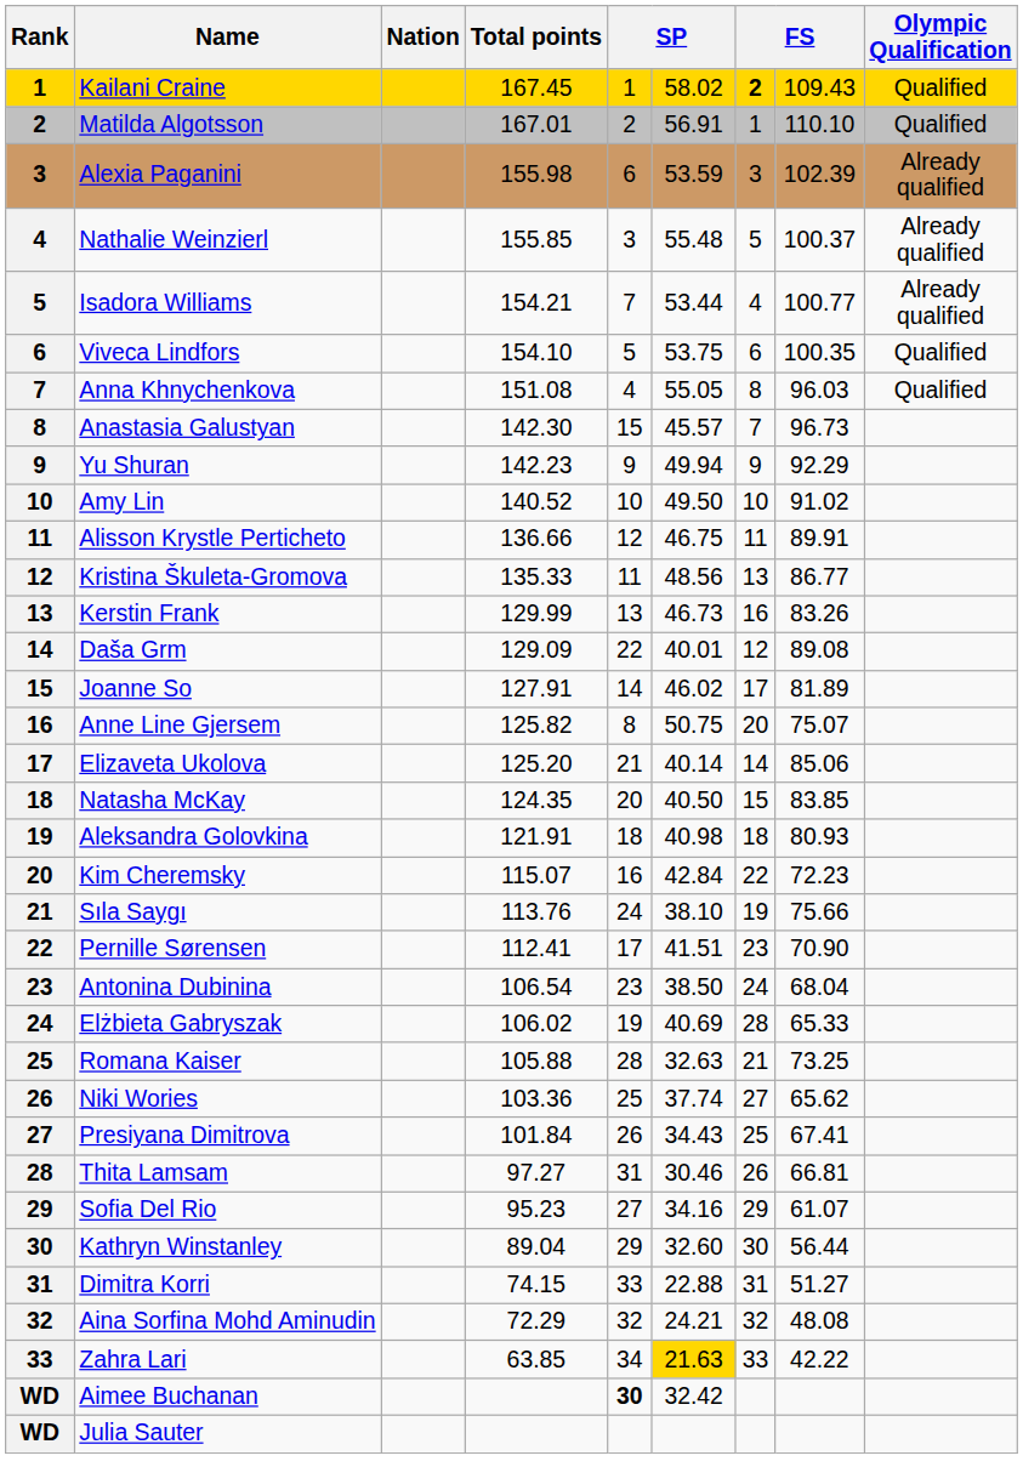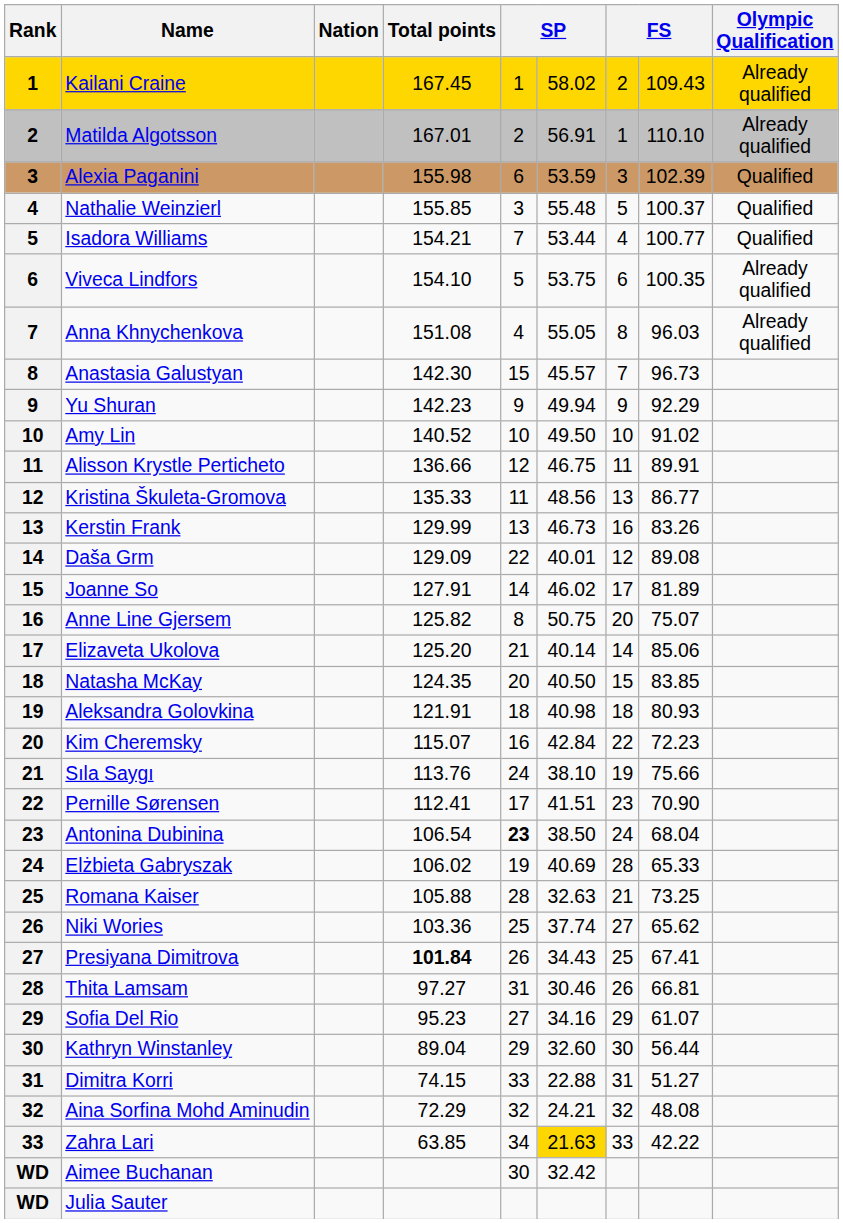 <table class="wikitable sortable">
 <tr>
 <th>Rank</th>
 <th>Name</th>
 <th>Nation</th>
 <th>Total points</th>
 <th colspan="2" width="80px"><a href='#'>SP</a></th>
 <th colspan="2" width="80px"><a href='#'>FS</a></th>
 <th width="80px"><a href='#'>Olympic Qualification</a></th>
 </tr>
 <tr bgcolor="gold">
 <td align="center"><strong>1</strong></td>
 <td><a href='#'>Kailani Craine</a></td>
 <td></td>
 <td align="center">167.45</td>
 <td align="center">1</td>
 <td align="center">58.02</td>
-<td align="center"><strong>2</strong></td>
+<td align="center">2</td>
 <td align="center">109.43</td>
-<td align="center">Qualified</td>
+<td align="center">Already qualified</td>
 </tr>
 <tr bgcolor="silver">
 <td align="center"><strong>2</strong></td>
 <td><a href='#'>Matilda Algotsson</a></td>
 <td></td>
 <td align="center">167.01</td>
 <td align="center">2</td>
 <td align="center">56.91</td>
 <td align="center">1</td>
 <td align="center">110.10</td>
-<td align="center">Qualified</td>
+<td align="center">Already qualified</td>
 </tr>
 <tr bgcolor="cc9966">
 <td align="center"><strong>3</strong></td>
 <td><a href='#'>Alexia Paganini</a></td>
 <td></td>
 <td align="center">155.98</td>
 <td align="center">6</td>
 <td align="center">53.59</td>
 <td align="center">3</td>
 <td align="center">102.39</td>
-<td align="center">Already qualified</td>
+<td align="center">Qualified</td>
 </tr>
 <tr>
 <th>4</th>
 <td><a href='#'>Nathalie Weinzierl</a></td>
 <td></td>
 <td align="center">155.85</td>
 <td align="center">3</td>
 <td align="center">55.48</td>
 <td align="center">5</td>
 <td align="center">100.37</td>
-<td align="center">Already qualified</td>
+<td align="center">Qualified</td>
 </tr>
 <tr>
 <th>5</th>
 <td><a href='#'>Isadora Williams</a></td>
 <td></td>
 <td align="center">154.21</td>
 <td align="center">7</td>
 <td align="center">53.44</td>
 <td align="center">4</td>
 <td align="center">100.77</td>
-<td align="center">Already qualified</td>
+<td align="center">Qualified</td>
 </tr>
 <tr>
 <th>6</th>
 <td><a href='#'>Viveca Lindfors</a></td>
 <td></td>
 <td align="center">154.10</td>
 <td align="center">5</td>
 <td align="center">53.75</td>
 <td align="center">6</td>
 <td align="center">100.35</td>
-<td align="center">Qualified</td>
+<td align="center">Already qualified</td>
 </tr>
 <tr>
 <th>7</th>
 <td><a href='#'>Anna Khnychenkova</a></td>
 <td></td>
 <td align="center">151.08</td>
 <td align="center">4</td>
 <td align="center">55.05</td>
 <td align="center">8</td>
 <td align="center">96.03</td>
-<td align="center">Qualified</td>
+<td align="center">Already qualified</td>
 </tr>
 <tr>
 <th>8</th>
 <td><a href='#'>Anastasia Galustyan</a></td>
 <td></td>
 <td align="center">142.30</td>
 <td align="center">15</td>
 <td align="center">45.57</td>
 <td align="center">7</td>
 <td align="center">96.73</td>
 <td></td>
 </tr>
 <tr>
 <th>9</th>
 <td><a href='#'>Yu Shuran</a></td>
 <td></td>
 <td align="center">142.23</td>
 <td align="center">9</td>
 <td align="center">49.94</td>
 <td align="center">9</td>
 <td align="center">92.29</td>
 <td></td>
 </tr>
 <tr>
 <th>10</th>
 <td><a href='#'>Amy Lin</a></td>
 <td></td>
 <td align="center">140.52</td>
 <td align="center">10</td>
 <td align="center">49.50</td>
 <td align="center">10</td>
 <td align="center">91.02</td>
 <td></td>
 </tr>
 <tr>
 <th>11</th>
 <td><a href='#'>Alisson Krystle Perticheto</a></td>
 <td></td>
 <td align="center">136.66</td>
 <td align="center">12</td>
 <td align="center">46.75</td>
 <td align="center">11</td>
 <td align="center">89.91</td>
 <td></td>
 </tr>
 <tr>
 <th>12</th>
 <td><a href='#'>Kristina Škuleta-Gromova</a></td>
 <td></td>
 <td align="center">135.33</td>
 <td align="center">11</td>
 <td align="center">48.56</td>
 <td align="center">13</td>
 <td align="center">86.77</td>
 <td></td>
 </tr>
 <tr>
 <th>13</th>
 <td><a href='#'>Kerstin Frank</a></td>
 <td></td>
 <td align="center">129.99</td>
 <td align="center">13</td>
 <td align="center">46.73</td>
 <td align="center">16</td>
 <td align="center">83.26</td>
 <td></td>
 </tr>
 <tr>
 <th>14</th>
 <td><a href='#'>Daša Grm</a></td>
 <td></td>
 <td align="center">129.09</td>
 <td align="center">22</td>
 <td align="center">40.01</td>
 <td align="center">12</td>
 <td align="center">89.08</td>
 <td></td>
 </tr>
 <tr>
 <th>15</th>
 <td><a href='#'>Joanne So</a></td>
 <td></td>
 <td align="center">127.91</td>
 <td align="center">14</td>
 <td align="center">46.02</td>
 <td align="center">17</td>
 <td align="center">81.89</td>
 <td></td>
 </tr>
 <tr>
 <th>16</th>
 <td><a href='#'>Anne Line Gjersem</a></td>
 <td></td>
 <td align="center">125.82</td>
 <td align="center">8</td>
 <td align="center">50.75</td>
 <td align="center">20</td>
 <td align="center">75.07</td>
 <td></td>
 </tr>
 <tr>
 <th>17</th>
 <td><a href='#'>Elizaveta Ukolova</a></td>
 <td></td>
 <td align="center">125.20</td>
 <td align="center">21</td>
 <td align="center">40.14</td>
 <td align="center">14</td>
 <td align="center">85.06</td>
 <td></td>
 </tr>
 <tr>
 <th>18</th>
 <td><a href='#'>Natasha McKay</a></td>
 <td></td>
 <td align="center">124.35</td>
 <td align="center">20</td>
 <td align="center">40.50</td>
 <td align="center">15</td>
 <td align="center">83.85</td>
 <td></td>
 </tr>
 <tr>
 <th>19</th>
 <td><a href='#'>Aleksandra Golovkina</a></td>
 <td></td>
 <td align="center">121.91</td>
 <td align="center">18</td>
 <td align="center">40.98</td>
 <td align="center">18</td>
 <td align="center">80.93</td>
 <td></td>
 </tr>
 <tr>
 <th>20</th>
 <td><a href='#'>Kim Cheremsky</a></td>
 <td></td>
 <td align="center">115.07</td>
 <td align="center">16</td>
 <td align="center">42.84</td>
 <td align="center">22</td>
 <td align="center">72.23</td>
 <td></td>
 </tr>
 <tr>
 <th>21</th>
 <td><a href='#'>Sıla Saygı</a></td>
 <td></td>
 <td align="center">113.76</td>
 <td align="center">24</td>
 <td align="center">38.10</td>
 <td align="center">19</td>
 <td align="center">75.66</td>
 <td></td>
 </tr>
 <tr>
 <th>22</th>
 <td><a href='#'>Pernille Sørensen</a></td>
 <td></td>
 <td align="center">112.41</td>
 <td align="center">17</td>
 <td align="center">41.51</td>
 <td align="center">23</td>
 <td align="center">70.90</td>
 <td></td>
 </tr>
 <tr>
 <th>23</th>
 <td><a href='#'>Antonina Dubinina</a></td>
 <td></td>
 <td align="center">106.54</td>
-<td align="center">23</td>
+<td align="center"><strong>23</strong></td>
 <td align="center">38.50</td>
 <td align="center">24</td>
 <td align="center">68.04</td>
 <td></td>
 </tr>
 <tr>
 <th>24</th>
 <td><a href='#'>Elżbieta Gabryszak</a></td>
 <td></td>
 <td align="center">106.02</td>
 <td align="center">19</td>
 <td align="center">40.69</td>
 <td align="center">28</td>
 <td align="center">65.33</td>
 <td></td>
 </tr>
 <tr>
 <th>25</th>
 <td><a href='#'>Romana Kaiser</a></td>
 <td></td>
 <td align="center">105.88</td>
 <td align="center">28</td>
 <td align="center">32.63</td>
 <td align="center">21</td>
 <td align="center">73.25</td>
 <td></td>
 </tr>
 <tr>
 <th>26</th>
 <td><a href='#'>Niki Wories</a></td>
 <td></td>
 <td align="center">103.36</td>
 <td align="center">25</td>
 <td align="center">37.74</td>
 <td align="center">27</td>
 <td align="center">65.62</td>
 <td></td>
 </tr>
 <tr>
 <th>27</th>
 <td><a href='#'>Presiyana Dimitrova</a></td>
 <td></td>
-<td align="center">101.84</td>
+<td align="center"><strong>101.84</strong></td>
 <td align="center">26</td>
 <td align="center">34.43</td>
 <td align="center">25</td>
 <td align="center">67.41</td>
 <td></td>
 </tr>
 <tr>
 <th>28</th>
 <td><a href='#'>Thita Lamsam</a></td>
 <td></td>
 <td align="center">97.27</td>
 <td align="center">31</td>
 <td align="center">30.46</td>
 <td align="center">26</td>
 <td align="center">66.81</td>
 <td></td>
 </tr>
 <tr>
 <th>29</th>
 <td><a href='#'>Sofia Del Rio</a></td>
 <td></td>
 <td align="center">95.23</td>
 <td align="center">27</td>
 <td align="center">34.16</td>
 <td align="center">29</td>
 <td align="center">61.07</td>
 <td></td>
 </tr>
 <tr>
 <th>30</th>
 <td><a href='#'>Kathryn Winstanley</a></td>
 <td></td>
 <td align="center">89.04</td>
 <td align="center">29</td>
 <td align="center">32.60</td>
 <td align="center">30</td>
 <td align="center">56.44</td>
 <td></td>
 </tr>
 <tr>
 <th>31</th>
 <td><a href='#'>Dimitra Korri</a></td>
 <td></td>
 <td align="center">74.15</td>
 <td align="center">33</td>
 <td align="center">22.88</td>
 <td align="center">31</td>
 <td align="center">51.27</td>
 <td></td>
 </tr>
 <tr>
 <th>32</th>
 <td><a href='#'>Aina Sorfina Mohd Aminudin</a></td>
 <td></td>
 <td align="center">72.29</td>
 <td align="center">32</td>
 <td align="center">24.21</td>
 <td align="center">32</td>
 <td align="center">48.08</td>
 <td></td>
 </tr>
 <tr>
 <th>33</th>
 <td><a href='#'>Zahra Lari</a></td>
 <td></td>
 <td align="center">63.85</td>
 <td align="center">34</td>
 <td align="center" style="background: gold;">21.63</td>
 <td align="center">33</td>
 <td align="center">42.22</td>
 <td></td>
 </tr>
 <tr>
 <th>WD</th>
 <td><a href='#'>Aimee Buchanan</a></td>
 <td></td>
 <td></td>
-<td align="center"><strong>30</strong></td>
+<td align="center">30</td>
 <td align="center">32.42</td>
 <td></td>
 <td></td>
 <td></td>
 </tr>
 <tr>
 <th>WD</th>
 <td><a href='#'>Julia Sauter</a></td>
 <td></td>
 <td></td>
 <td></td>
 <td></td>
 <td></td>
 <td></td>
 <td></td>
 </tr>
 </table>
